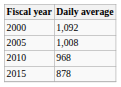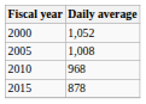 <table class="wikitable">
 <tr>
 <th>Fiscal year</th>
 <th>Daily average</th>
 </tr>
 <tr>
 <td>2000</td>
-<td>1,092</td>
+<td>1,052</td>
 </tr>
 <tr>
 <td>2005</td>
 <td>1,008</td>
 </tr>
 <tr>
 <td>2010</td>
 <td>968</td>
 </tr>
 <tr>
 <td>2015</td>
 <td>878</td>
 </tr>
 <tr>
 </tr>
 </table>
